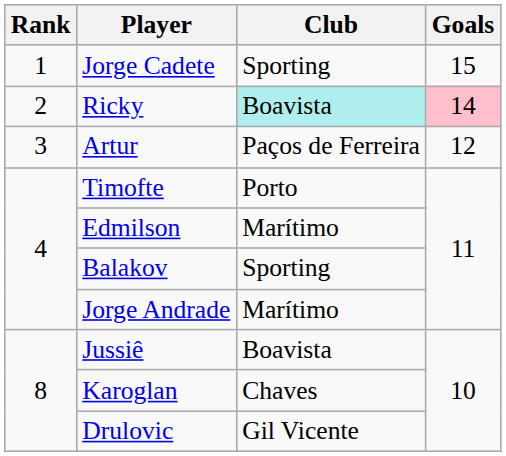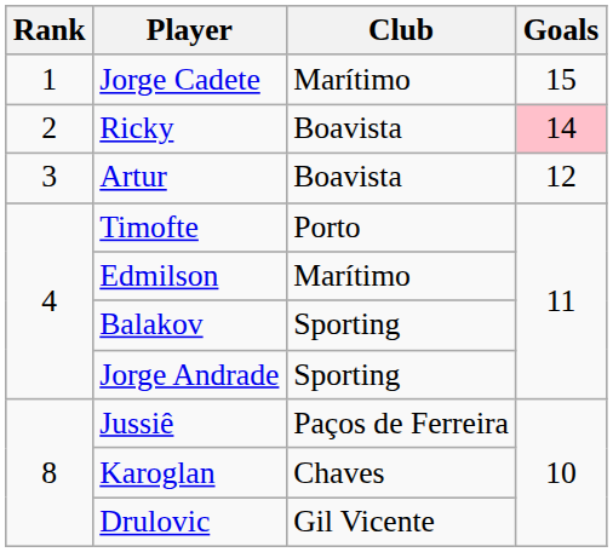 <table class="wikitable" style="text-align:center;">
 <tr>
 <th>Rank</th>
 <th>Player</th>
 <th>Club</th>
 <th>Goals</th>
 </tr>
 <tr>
 <td>1</td>
 <td align="left"> <a href='#'>Jorge Cadete</a></td>
-<td align="left">Sporting</td>
+<td align="left">Marítimo</td>
 <td>15</td>
 </tr>
 <tr>
 <td>2</td>
 <td align="left"> <a href='#'>Ricky</a></td>
-<td align="left" style="background: paleturquoise;">Boavista</td>
+<td align="left">Boavista</td>
 <td style="background: pink;">14</td>
 </tr>
 <tr>
 <td>3</td>
 <td align="left"> <a href='#'>Artur</a></td>
-<td align="left">Paços de Ferreira</td>
+<td align="left">Boavista</td>
 <td>12</td>
 </tr>
 <tr>
 <td rowspan=4>4</td>
 <td align="left"> <a href='#'>Timofte</a></td>
 <td align="left">Porto</td>
 <td rowspan=4>11</td>
 </tr>
 <tr>
 <td align="left"> <a href='#'>Edmilson</a></td>
 <td align="left">Marítimo</td>
 </tr>
 <tr>
 <td align="left"> <a href='#'>Balakov</a></td>
 <td align="left">Sporting</td>
 </tr>
 <tr>
 <td align="left"> <a href='#'>Jorge Andrade</a></td>
-<td align="left">Marítimo</td>
+<td align="left">Sporting</td>
 </tr>
 <tr>
 <td rowspan=3>8</td>
 <td align="left"> <a href='#'>Jussiê</a></td>
-<td align="left">Boavista</td>
+<td align="left">Paços de Ferreira</td>
 <td rowspan=3>10</td>
 </tr>
 <tr>
 <td align="left"> <a href='#'>Karoglan</a></td>
 <td align="left">Chaves</td>
 </tr>
 <tr>
 <td align="left"> <a href='#'>Drulovic</a></td>
 <td align="left">Gil Vicente</td>
 </tr>
 </table>
